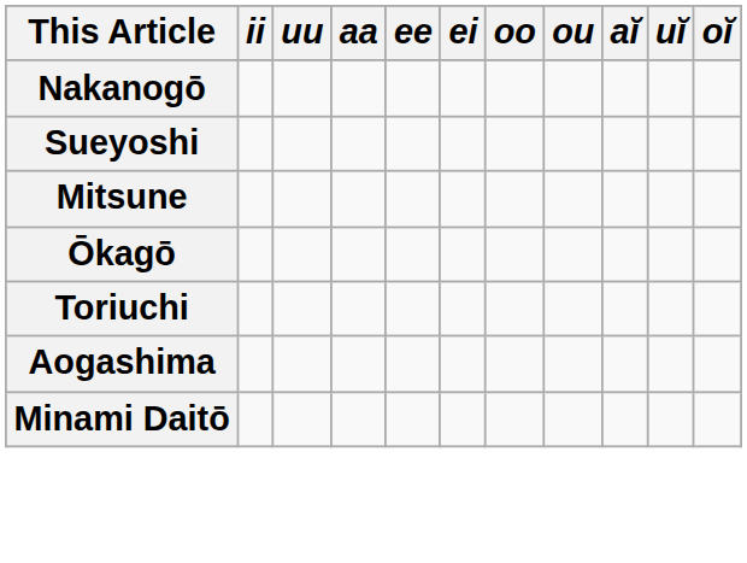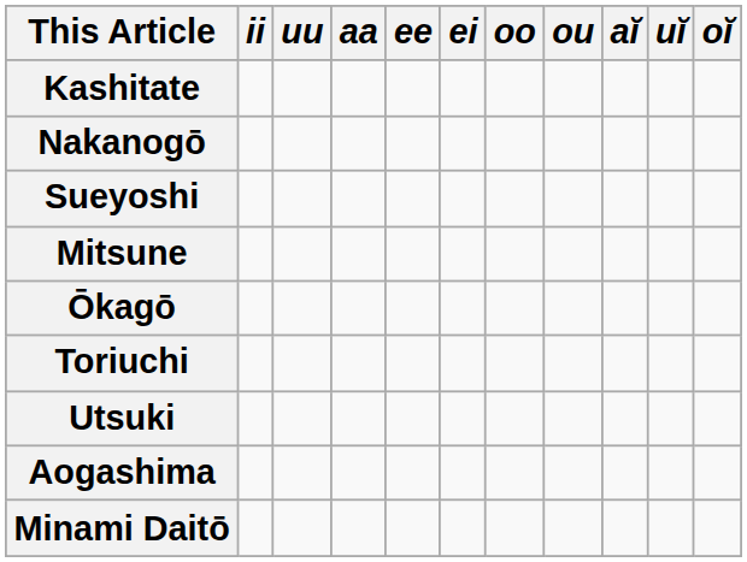 <table class="wikitable" style="text-align: center">
 <tr>
 <th>This Article</th>
 <th><em>ii</em></th>
 <th><em>uu</em></th>
 <th><em>aa</em></th>
 <th><em>ee</em></th>
 <th><em>ei</em></th>
 <th><em>oo</em></th>
 <th><em>ou</em></th>
 <th><em>aĭ</em></th>
 <th><em>uĭ</em></th>
 <th><em>oĭ</em></th>
+</tr>
+<tr>
+<th>Kashitate</th>
+<td></td>
+<td></td>
+<td></td>
+<td></td>
+<td></td>
+<td></td>
+<td></td>
+<td></td>
+<td></td>
+<td></td>
 </tr>
 <tr>
 <th>Nakanogō</th>
 <td></td>
 <td></td>
 <td></td>
 <td></td>
 <td></td>
 <td></td>
 <td></td>
 <td></td>
 <td></td>
 <td></td>
 </tr>
 <tr>
 <th>Sueyoshi</th>
 <td></td>
 <td></td>
 <td></td>
 <td></td>
 <td></td>
 <td></td>
 <td></td>
 <td></td>
 <td></td>
 <td></td>
 </tr>
 <tr>
 <th>Mitsune</th>
 <td></td>
 <td></td>
 <td></td>
 <td></td>
 <td></td>
 <td></td>
 <td></td>
 <td></td>
 <td></td>
 <td></td>
 </tr>
 <tr>
 <th>Ōkagō</th>
 <td></td>
 <td></td>
 <td></td>
 <td></td>
 <td></td>
 <td></td>
 <td></td>
 <td></td>
 <td></td>
 <td></td>
 </tr>
 <tr>
 <th>Toriuchi</th>
 <td></td>
 <td></td>
 <td></td>
 <td></td>
 <td></td>
 <td></td>
 <td></td>
 <td></td>
 <td></td>
 <td></td>
 </tr>
 <tr>
+<th>Utsuki</th>
+<td></td>
+<td></td>
+<td></td>
+<td></td>
+<td></td>
+<td></td>
+<td></td>
+<td></td>
+<td></td>
+<td></td>
+</tr>
+<tr>
 <th>Aogashima</th>
 <td></td>
 <td></td>
 <td></td>
 <td></td>
 <td></td>
 <td></td>
 <td></td>
 <td></td>
 <td></td>
 <td></td>
 </tr>
 <tr>
 <th>Minami Daitō</th>
 <td></td>
 <td></td>
 <td></td>
 <td></td>
 <td></td>
 <td></td>
 <td></td>
 <td></td>
 <td></td>
 <td></td>
 </tr>
 </table>
